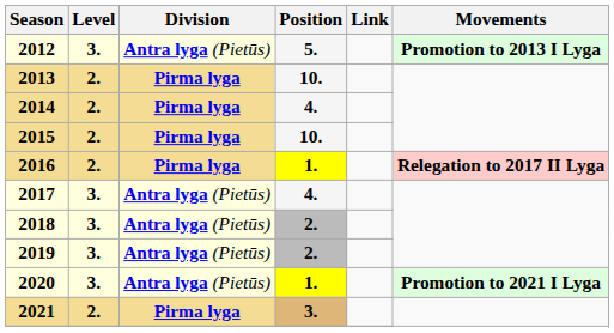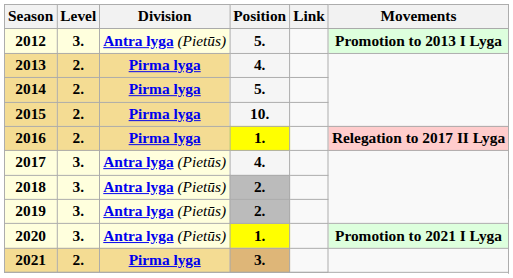 <table class="wikitable">
 <tr>
 <th>Season</th>
 <th>Level</th>
 <th>Division</th>
 <th>Position</th>
 <th>Link</th>
 <th>Movements</th>
 </tr>
 <tr>
 </tr>
 <tr>
 <td bgcolor="#FFFFDD" style="text-align:center;"><strong>2012</strong></td>
 <td bgcolor="#FFFFDD" style="text-align:center;"><strong>3.</strong></td>
 <td bgcolor="#FFFFDD" style="text-align:center;"><strong><a href='#'>Antra lyga</a></strong> <em>(Pietūs)</em></td>
 <td bgcolor="#F5F5F5" style="text-align:center;"><strong>5.</strong></td>
 <td></td>
 <td bgcolor="#DDFFDD" style="text-align:center;"> <strong>Promotion to 2013 I Lyga</strong></td>
 </tr>
 <tr>
 <td bgcolor="#F4DC93" style="text-align:center;"><strong>2013</strong></td>
 <td bgcolor="#F4DC93" style="text-align:center;"><strong>2.</strong></td>
 <td bgcolor="#F4DC93" style="text-align:center;"><strong><a href='#'>Pirma lyga</a></strong></td>
-<td bgcolor="#F5F5F5" style="text-align:center;"><strong>10.</strong></td>
+<td bgcolor="#F5F5F5" style="text-align:center;"><strong>4.</strong></td>
 <td></td>
 </tr>
 <tr>
 <td bgcolor="#F4DC93" style="text-align:center;"><strong>2014</strong></td>
 <td bgcolor="#F4DC93" style="text-align:center;"><strong>2.</strong></td>
 <td bgcolor="#F4DC93" style="text-align:center;"><strong><a href='#'>Pirma lyga</a></strong></td>
-<td bgcolor="#F5F5F5" style="text-align:center;"><strong>4.</strong></td>
+<td bgcolor="#F5F5F5" style="text-align:center;"><strong>5.</strong></td>
 <td></td>
 </tr>
 <tr>
 <td bgcolor="#F4DC93" style="text-align:center;"><strong>2015</strong></td>
 <td bgcolor="#F4DC93" style="text-align:center;"><strong>2.</strong></td>
 <td bgcolor="#F4DC93" style="text-align:center;"><strong><a href='#'>Pirma lyga</a></strong></td>
 <td bgcolor="#F5F5F5" style="text-align:center;"><strong>10.</strong></td>
 <td></td>
 </tr>
 <tr>
 <td bgcolor="#F4DC93" style="text-align:center;"><strong>2016</strong></td>
 <td bgcolor="#F4DC93" style="text-align:center;"><strong>2.</strong></td>
 <td bgcolor="#F4DC93" style="text-align:center;"><strong><a href='#'>Pirma lyga</a></strong></td>
 <td bgcolor="#FFFF00" style="text-align:center;"><strong>1.</strong></td>
 <td></td>
 <td bgcolor="#FFCCCC" style="text-align:center;"> <strong>Relegation to 2017 II Lyga</strong></td>
 </tr>
 <tr>
 <td bgcolor="#FFFFDD" style="text-align:center;"><strong>2017</strong></td>
 <td bgcolor="#FFFFDD" style="text-align:center;"><strong>3.</strong></td>
 <td bgcolor="#FFFFDD" style="text-align:center;"><strong><a href='#'>Antra lyga</a></strong> <em>(Pietūs)</em></td>
 <td bgcolor="#F5F5F5" style="text-align:center;"><strong>4.</strong></td>
 <td></td>
 </tr>
 <tr>
 <td bgcolor="#FFFFDD" style="text-align:center;"><strong>2018</strong></td>
 <td bgcolor="#FFFFDD" style="text-align:center;"><strong>3.</strong></td>
 <td bgcolor="#FFFFDD" style="text-align:center;"><strong><a href='#'>Antra lyga</a></strong> <em>(Pietūs)</em></td>
 <td bgcolor="#BBBBBB" style="text-align:center;"><strong>2.</strong></td>
 <td></td>
 </tr>
 <tr>
 <td bgcolor="#FFFFDD" style="text-align:center;"><strong>2019</strong></td>
 <td bgcolor="#FFFFDD" style="text-align:center;"><strong>3.</strong></td>
 <td bgcolor="#FFFFDD" style="text-align:center;"><strong><a href='#'>Antra lyga</a></strong> <em>(Pietūs)</em></td>
 <td bgcolor="#BBBBBB" style="text-align:center;"><strong>2.</strong></td>
 <td></td>
 </tr>
 <tr>
 <td bgcolor="#FFFFDD" style="text-align:center;"><strong>2020</strong></td>
 <td bgcolor="#FFFFDD" style="text-align:center;"><strong>3.</strong></td>
 <td bgcolor="#FFFFDD" style="text-align:center;"><strong><a href='#'>Antra lyga</a></strong> <em>(Pietūs)</em></td>
 <td bgcolor="#FFFF00" style="text-align:center;"><strong>1.</strong></td>
 <td></td>
 <td bgcolor="#DDFFDD" style="text-align:center;"> <strong>Promotion to 2021 I Lyga</strong></td>
 </tr>
 <tr>
 <td bgcolor="#F4DC93" style="text-align:center;"><strong>2021</strong></td>
 <td bgcolor="#F4DC93" style="text-align:center;"><strong>2.</strong></td>
 <td bgcolor="#F4DC93" style="text-align:center;"><strong><a href='#'>Pirma lyga</a></strong></td>
 <td bgcolor="#DEB678" style="text-align:center;"><strong>3.</strong></td>
 <td></td>
 </tr>
 <tr>
 </tr>
 </table>
